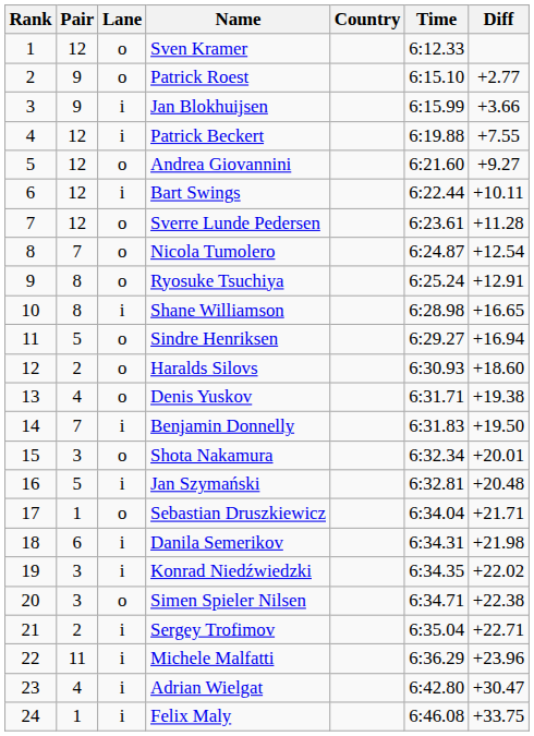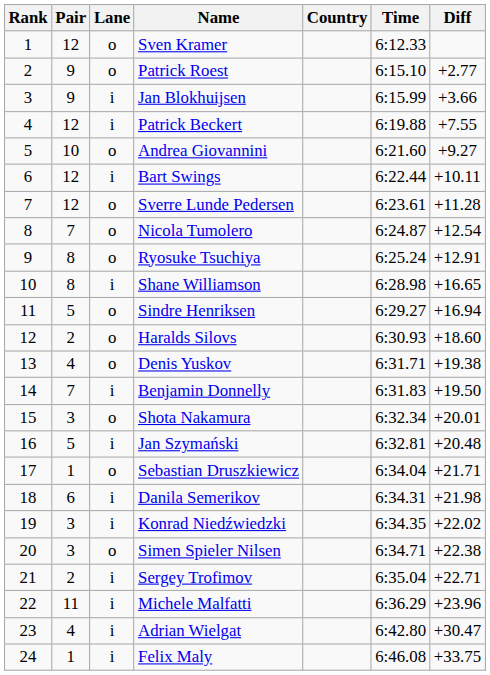 <table class="wikitable sortable" style="text-align:center">
 <tr>
 <th>Rank</th>
 <th>Pair</th>
 <th>Lane</th>
 <th>Name</th>
 <th>Country</th>
 <th>Time</th>
 <th>Diff</th>
 </tr>
 <tr>
 <td>1</td>
 <td>12</td>
 <td>o</td>
 <td align=left><a href='#'>Sven Kramer</a></td>
 <td align=left></td>
 <td>6:12.33</td>
 <td></td>
 </tr>
 <tr>
 <td>2</td>
 <td>9</td>
 <td>o</td>
 <td align=left><a href='#'>Patrick Roest</a></td>
 <td align=left></td>
 <td>6:15.10</td>
 <td>+2.77</td>
 </tr>
 <tr>
 <td>3</td>
 <td>9</td>
 <td>i</td>
 <td align=left><a href='#'>Jan Blokhuijsen</a></td>
 <td align=left></td>
 <td>6:15.99</td>
 <td>+3.66</td>
 </tr>
 <tr>
 <td>4</td>
 <td>12</td>
 <td>i</td>
 <td align=left><a href='#'>Patrick Beckert</a></td>
 <td align=left></td>
 <td>6:19.88</td>
 <td>+7.55</td>
 </tr>
 <tr>
 <td>5</td>
-<td>12</td>
+<td>10</td>
 <td>o</td>
 <td align=left><a href='#'>Andrea Giovannini</a></td>
 <td align=left></td>
 <td>6:21.60</td>
 <td>+9.27</td>
 </tr>
 <tr>
 <td>6</td>
 <td>12</td>
 <td>i</td>
 <td align=left><a href='#'>Bart Swings</a></td>
 <td align=left></td>
 <td>6:22.44</td>
 <td>+10.11</td>
 </tr>
 <tr>
 <td>7</td>
 <td>12</td>
 <td>o</td>
 <td align=left><a href='#'>Sverre Lunde Pedersen</a></td>
 <td align=left></td>
 <td>6:23.61</td>
 <td>+11.28</td>
 </tr>
 <tr>
 <td>8</td>
 <td>7</td>
 <td>o</td>
 <td align=left><a href='#'>Nicola Tumolero</a></td>
 <td align=left></td>
 <td>6:24.87</td>
 <td>+12.54</td>
 </tr>
 <tr>
 <td>9</td>
 <td>8</td>
 <td>o</td>
 <td align=left><a href='#'>Ryosuke Tsuchiya</a></td>
 <td align=left></td>
 <td>6:25.24</td>
 <td>+12.91</td>
 </tr>
 <tr>
 <td>10</td>
 <td>8</td>
 <td>i</td>
 <td align=left><a href='#'>Shane Williamson</a></td>
 <td align=left></td>
 <td>6:28.98</td>
 <td>+16.65</td>
 </tr>
 <tr>
 <td>11</td>
 <td>5</td>
 <td>o</td>
 <td align=left><a href='#'>Sindre Henriksen</a></td>
 <td align=left></td>
 <td>6:29.27</td>
 <td>+16.94</td>
 </tr>
 <tr>
 <td>12</td>
 <td>2</td>
 <td>o</td>
 <td align=left><a href='#'>Haralds Silovs</a></td>
 <td align=left></td>
 <td>6:30.93</td>
 <td>+18.60</td>
 </tr>
 <tr>
 <td>13</td>
 <td>4</td>
 <td>o</td>
 <td align=left><a href='#'>Denis Yuskov</a></td>
 <td align=left></td>
 <td>6:31.71</td>
 <td>+19.38</td>
 </tr>
 <tr>
 <td>14</td>
 <td>7</td>
 <td>i</td>
 <td align=left><a href='#'>Benjamin Donnelly</a></td>
 <td align=left></td>
 <td>6:31.83</td>
 <td>+19.50</td>
 </tr>
 <tr>
 <td>15</td>
 <td>3</td>
 <td>o</td>
 <td align=left><a href='#'>Shota Nakamura</a></td>
 <td align=left></td>
 <td>6:32.34</td>
 <td>+20.01</td>
 </tr>
 <tr>
 <td>16</td>
 <td>5</td>
 <td>i</td>
 <td align=left><a href='#'>Jan Szymański</a></td>
 <td align=left></td>
 <td>6:32.81</td>
 <td>+20.48</td>
 </tr>
 <tr>
 <td>17</td>
 <td>1</td>
 <td>o</td>
 <td align=left><a href='#'>Sebastian Druszkiewicz</a></td>
 <td align=left></td>
 <td>6:34.04</td>
 <td>+21.71</td>
 </tr>
 <tr>
 <td>18</td>
 <td>6</td>
 <td>i</td>
 <td align=left><a href='#'>Danila Semerikov</a></td>
 <td align=left></td>
 <td>6:34.31</td>
 <td>+21.98</td>
 </tr>
 <tr>
 <td>19</td>
 <td>3</td>
 <td>i</td>
 <td align=left><a href='#'>Konrad Niedźwiedzki</a></td>
 <td align=left></td>
 <td>6:34.35</td>
 <td>+22.02</td>
 </tr>
 <tr>
 <td>20</td>
 <td>3</td>
 <td>o</td>
 <td align=left><a href='#'>Simen Spieler Nilsen</a></td>
 <td align=left></td>
 <td>6:34.71</td>
 <td>+22.38</td>
 </tr>
 <tr>
 <td>21</td>
 <td>2</td>
 <td>i</td>
 <td align=left><a href='#'>Sergey Trofimov</a></td>
 <td align=left></td>
 <td>6:35.04</td>
 <td>+22.71</td>
 </tr>
 <tr>
 <td>22</td>
 <td>11</td>
 <td>i</td>
 <td align=left><a href='#'>Michele Malfatti</a></td>
 <td align=left></td>
 <td>6:36.29</td>
 <td>+23.96</td>
 </tr>
 <tr>
 <td>23</td>
 <td>4</td>
 <td>i</td>
 <td align=left><a href='#'>Adrian Wielgat</a></td>
 <td align=left></td>
 <td>6:42.80</td>
 <td>+30.47</td>
 </tr>
 <tr>
 <td>24</td>
 <td>1</td>
 <td>i</td>
 <td align=left><a href='#'>Felix Maly</a></td>
 <td align=left></td>
 <td>6:46.08</td>
 <td>+33.75</td>
 </tr>
 </table>
